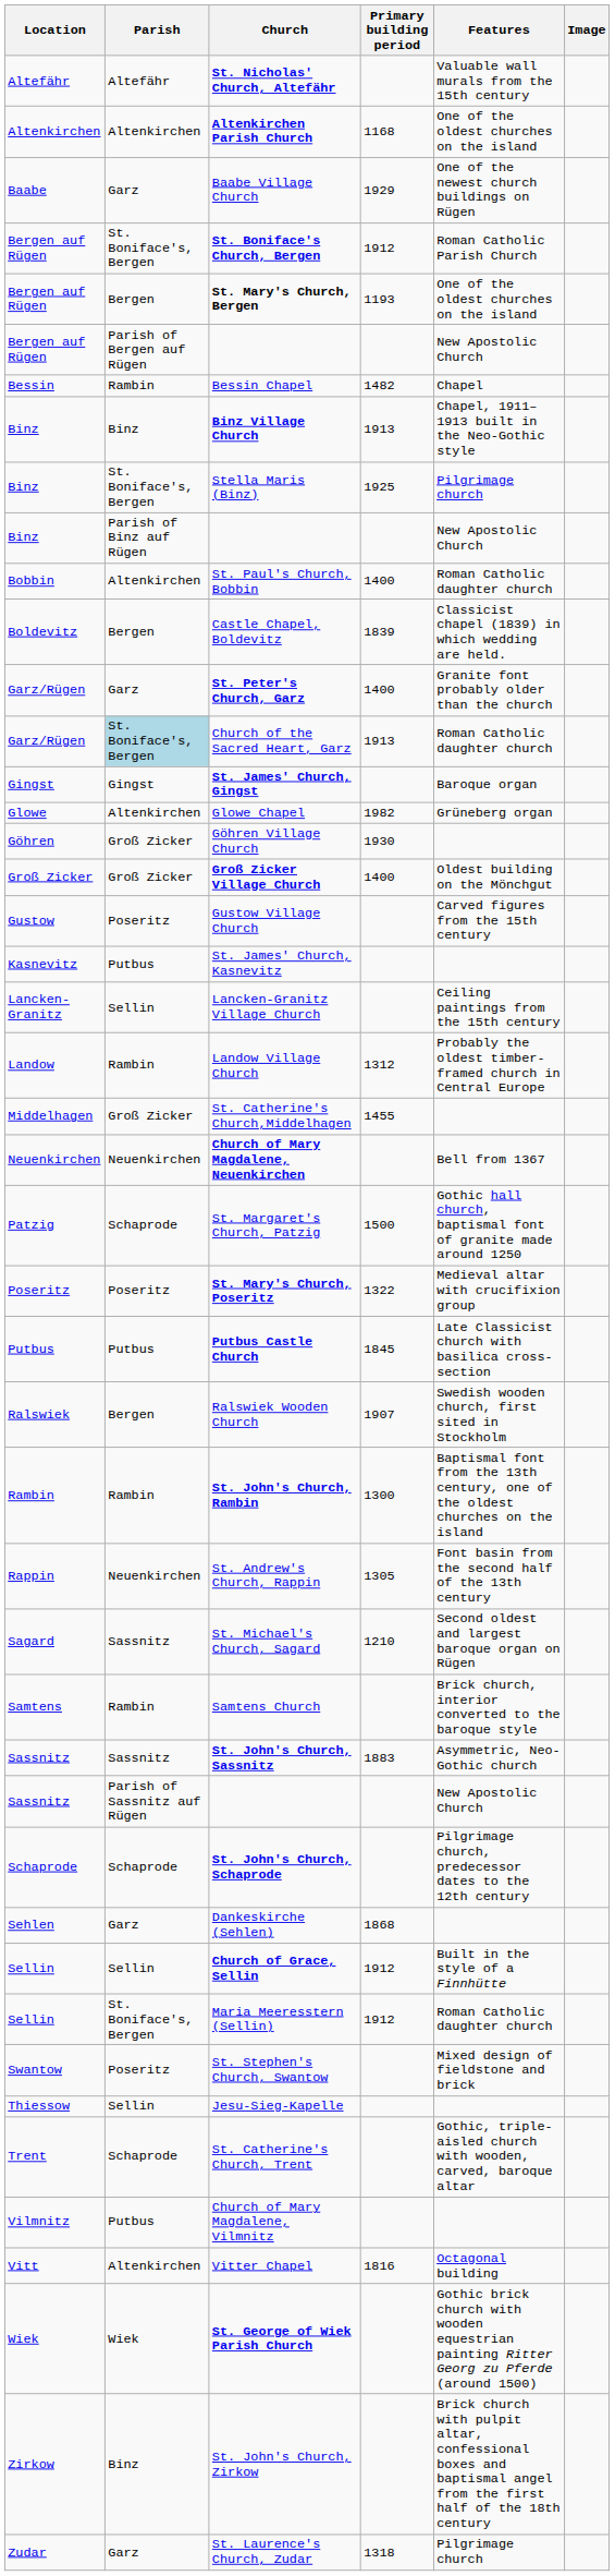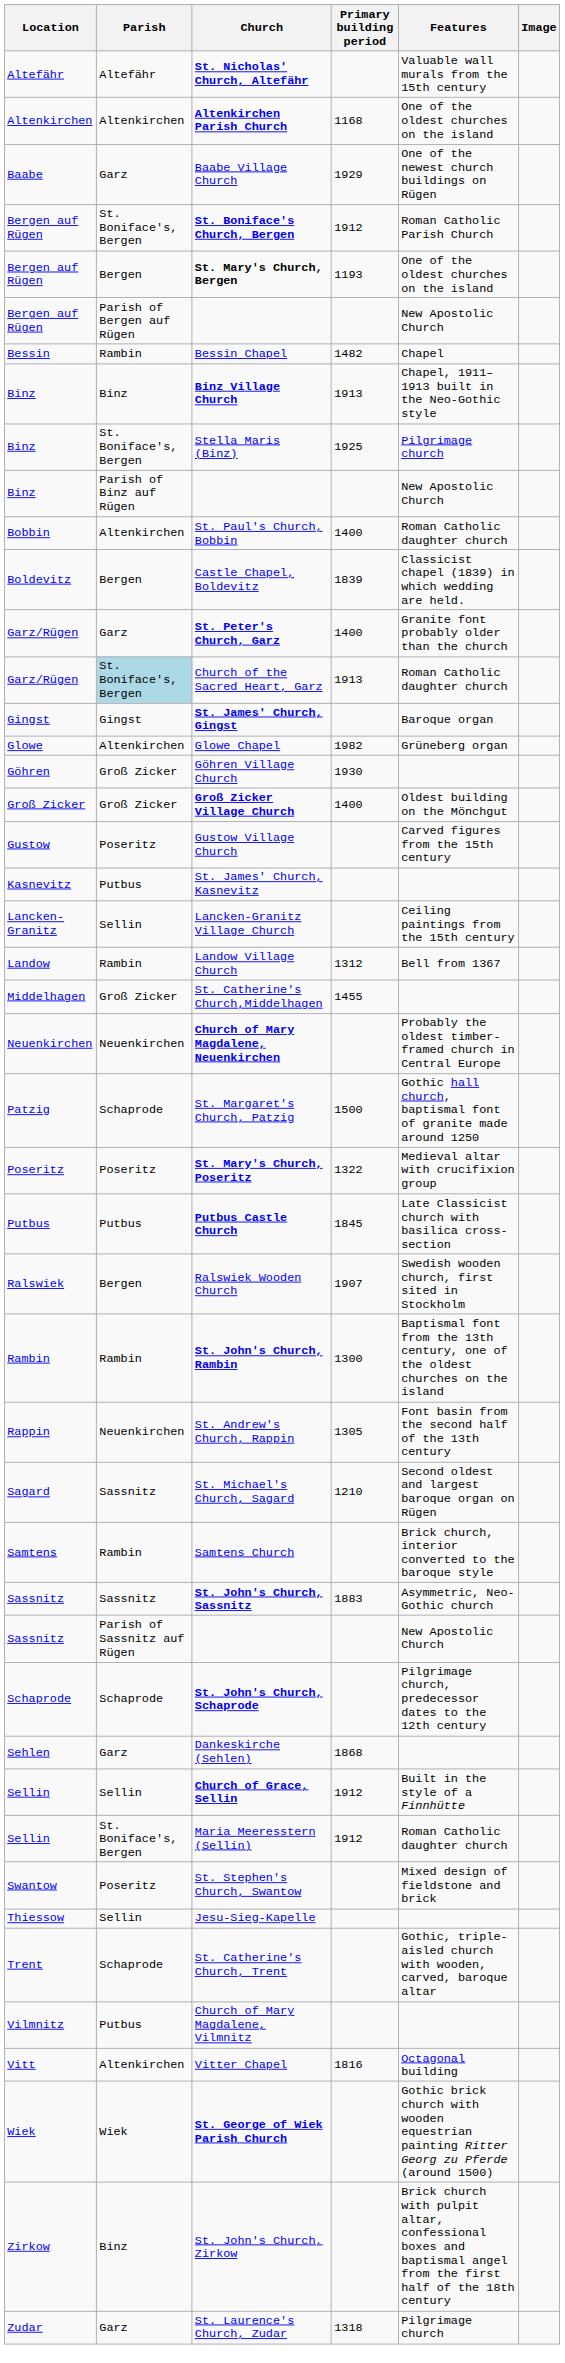 <table class="wikitable sortable">
 <tr align="left" class="backgroundcolor5">
 <th>Location</th>
 <th>Parish</th>
 <th>Church</th>
 <th>Primary building period</th>
 <th class="unsortable">Features</th>
 <th class="unsortable">Image</th>
 </tr>
 <tr>
 <td><a href='#'>Altefähr</a></td>
 <td>Altefähr</td>
 <td><strong><a href='#'>St. Nicholas' Church, Altefähr</a></strong></td>
 <td></td>
 <td>Valuable wall murals from the 15th century</td>
 <td></td>
 </tr>
 <tr>
 <td><a href='#'>Altenkirchen</a></td>
 <td>Altenkirchen</td>
 <td><strong><a href='#'>Altenkirchen Parish Church</a></strong></td>
 <td>1168</td>
 <td>One of the oldest churches on the island</td>
 <td></td>
 </tr>
 <tr>
 <td><a href='#'>Baabe</a></td>
 <td>Garz</td>
 <td><a href='#'>Baabe Village Church</a></td>
 <td>1929</td>
 <td>One of the newest church buildings on Rügen</td>
 <td></td>
 </tr>
 <tr>
 <td><a href='#'>Bergen auf Rügen</a></td>
 <td>St. Boniface's, Bergen</td>
 <td><strong><a href='#'>St. Boniface's Church, Bergen</a></strong></td>
 <td>1912</td>
 <td>Roman Catholic Parish Church</td>
 <td></td>
 </tr>
 <tr>
 <td><a href='#'>Bergen auf Rügen</a></td>
 <td>Bergen</td>
 <td><strong>St. Mary's Church, Bergen</strong></td>
 <td>1193</td>
 <td>One of the oldest churches on the island</td>
 <td></td>
 </tr>
 <tr>
 <td><a href='#'>Bergen auf Rügen</a></td>
 <td>Parish of Bergen auf Rügen</td>
 <td></td>
 <td></td>
 <td>New Apostolic Church</td>
 <td></td>
 </tr>
 <tr>
 <td><a href='#'>Bessin</a></td>
 <td>Rambin</td>
 <td><a href='#'>Bessin Chapel</a></td>
 <td>1482</td>
 <td>Chapel</td>
 <td></td>
 </tr>
 <tr>
 <td><a href='#'>Binz</a></td>
 <td>Binz</td>
 <td><strong><a href='#'>Binz Village Church</a></strong></td>
 <td>1913</td>
 <td>Chapel, 1911–1913 built in the Neo-Gothic style</td>
 <td></td>
 </tr>
 <tr>
 <td><a href='#'>Binz</a></td>
 <td>St. Boniface's, Bergen</td>
 <td><a href='#'>Stella Maris (Binz)</a></td>
 <td>1925</td>
 <td><a href='#'>Pilgrimage church</a></td>
 <td></td>
 </tr>
 <tr>
 <td><a href='#'>Binz</a></td>
 <td>Parish of Binz auf Rügen</td>
 <td></td>
 <td></td>
 <td>New Apostolic Church</td>
 <td></td>
 </tr>
 <tr>
 <td><a href='#'>Bobbin</a></td>
 <td>Altenkirchen</td>
 <td><a href='#'>St. Paul's Church, Bobbin</a></td>
 <td>1400</td>
 <td>Roman Catholic daughter church</td>
 <td></td>
 </tr>
 <tr>
 <td><a href='#'>Boldevitz</a></td>
 <td>Bergen</td>
 <td><a href='#'>Castle Chapel, Boldevitz</a></td>
 <td>1839</td>
 <td>Classicist chapel (1839) in which wedding are held.</td>
 <td></td>
 </tr>
 <tr>
 <td><a href='#'>Garz/Rügen</a></td>
 <td>Garz</td>
 <td><strong><a href='#'>St. Peter's Church, Garz</a></strong></td>
 <td>1400</td>
 <td>Granite font probably older than the church</td>
 <td></td>
 </tr>
 <tr>
 <td><a href='#'>Garz/Rügen</a></td>
 <td style="background: lightblue;">St. Boniface's, Bergen</td>
 <td><a href='#'>Church of the Sacred Heart, Garz</a></td>
 <td>1913</td>
 <td>Roman Catholic daughter church</td>
 <td></td>
 </tr>
 <tr>
 <td><a href='#'>Gingst</a></td>
 <td>Gingst</td>
 <td><strong><a href='#'>St. James' Church, Gingst</a></strong></td>
 <td></td>
 <td>Baroque organ</td>
 <td></td>
 </tr>
 <tr>
 <td><a href='#'>Glowe</a></td>
 <td>Altenkirchen</td>
 <td><a href='#'>Glowe Chapel</a></td>
 <td>1982</td>
 <td>Grüneberg organ</td>
 <td></td>
 </tr>
 <tr>
 <td><a href='#'>Göhren</a></td>
 <td>Groß Zicker</td>
 <td><a href='#'>Göhren Village Church</a></td>
 <td>1930</td>
 <td></td>
 <td></td>
 </tr>
 <tr>
 <td><a href='#'>Groß Zicker</a></td>
 <td>Groß Zicker</td>
 <td><strong><a href='#'>Groß Zicker Village Church</a></strong></td>
 <td>1400</td>
 <td>Oldest building on the Mönchgut</td>
 <td></td>
 </tr>
 <tr>
 <td><a href='#'>Gustow</a></td>
 <td>Poseritz</td>
 <td><a href='#'>Gustow Village Church</a></td>
 <td></td>
 <td>Carved figures from the 15th century</td>
 <td></td>
 </tr>
 <tr>
 <td><a href='#'>Kasnevitz</a></td>
 <td>Putbus</td>
 <td><a href='#'>St. James' Church, Kasnevitz</a></td>
 <td></td>
 <td></td>
 <td></td>
 </tr>
 <tr>
 <td><a href='#'>Lancken-Granitz</a></td>
 <td>Sellin</td>
 <td><a href='#'>Lancken-Granitz Village Church</a></td>
 <td></td>
 <td>Ceiling paintings from the 15th century</td>
 <td></td>
 </tr>
 <tr>
 <td><a href='#'>Landow</a></td>
 <td>Rambin</td>
 <td><a href='#'>Landow Village Church</a></td>
 <td>1312</td>
-<td>Probably the oldest timber-framed church in Central Europe</td>
+<td>Bell from 1367</td>
 <td></td>
 </tr>
 <tr>
 <td><a href='#'>Middelhagen</a></td>
 <td>Groß Zicker</td>
 <td><a href='#'>St. Catherine's Church,Middelhagen</a></td>
 <td>1455</td>
 <td></td>
 <td></td>
 </tr>
 <tr>
 <td><a href='#'>Neuenkirchen</a></td>
 <td>Neuenkirchen</td>
 <td><strong><a href='#'>Church of Mary Magdalene, Neuenkirchen</a></strong></td>
 <td></td>
-<td>Bell from 1367</td>
+<td>Probably the oldest timber-framed church in Central Europe</td>
 <td></td>
 </tr>
 <tr>
 <td><a href='#'>Patzig</a></td>
 <td>Schaprode</td>
 <td><a href='#'>St. Margaret's Church, Patzig</a></td>
 <td>1500</td>
 <td>Gothic <a href='#'>hall church</a>, baptismal font of granite made around 1250</td>
 <td></td>
 </tr>
 <tr>
 <td><a href='#'>Poseritz</a></td>
 <td>Poseritz</td>
 <td><strong><a href='#'>St. Mary's Church, Poseritz</a></strong></td>
 <td>1322</td>
 <td>Medieval altar with crucifixion group</td>
 <td></td>
 </tr>
 <tr>
 <td><a href='#'>Putbus</a></td>
 <td>Putbus</td>
 <td><strong><a href='#'>Putbus Castle Church</a></strong></td>
 <td>1845</td>
 <td>Late Classicist church with basilica cross-section</td>
 <td></td>
 </tr>
 <tr>
 <td><a href='#'>Ralswiek</a></td>
 <td>Bergen</td>
 <td><a href='#'>Ralswiek Wooden Church</a></td>
 <td>1907</td>
 <td>Swedish wooden church, first sited in Stockholm</td>
 <td></td>
 </tr>
 <tr>
 <td><a href='#'>Rambin</a></td>
 <td>Rambin</td>
 <td><strong><a href='#'>St. John's Church, Rambin</a></strong></td>
 <td>1300</td>
 <td>Baptismal font from the 13th century, one of the oldest churches on the island</td>
 <td></td>
 </tr>
 <tr>
 <td><a href='#'>Rappin</a></td>
 <td>Neuenkirchen</td>
 <td><a href='#'>St. Andrew's Church, Rappin</a></td>
 <td>1305</td>
 <td>Font basin from the second half of the 13th century</td>
 <td></td>
 </tr>
 <tr>
 <td><a href='#'>Sagard</a></td>
 <td>Sassnitz</td>
 <td><a href='#'>St. Michael's Church, Sagard</a></td>
 <td>1210</td>
 <td>Second oldest and largest baroque organ on Rügen</td>
 <td></td>
 </tr>
 <tr>
 <td><a href='#'>Samtens</a></td>
 <td>Rambin</td>
 <td><a href='#'>Samtens Church</a></td>
 <td></td>
 <td>Brick church, interior converted to the baroque style</td>
 <td></td>
 </tr>
 <tr>
 <td><a href='#'>Sassnitz</a></td>
 <td>Sassnitz</td>
 <td><strong><a href='#'>St. John's Church, Sassnitz</a></strong></td>
 <td>1883</td>
 <td>Asymmetric, Neo-Gothic church</td>
 <td></td>
 </tr>
 <tr>
 <td><a href='#'>Sassnitz</a></td>
 <td>Parish of Sassnitz auf Rügen</td>
 <td></td>
 <td></td>
 <td>New Apostolic Church</td>
 <td></td>
 </tr>
 <tr>
 <td><a href='#'>Schaprode</a></td>
 <td>Schaprode</td>
 <td><strong><a href='#'>St. John's Church, Schaprode</a></strong></td>
 <td></td>
 <td>Pilgrimage church, predecessor dates to the 12th century</td>
 <td></td>
 </tr>
 <tr>
 <td><a href='#'>Sehlen</a></td>
 <td>Garz</td>
 <td><a href='#'>Dankeskirche (Sehlen)</a></td>
 <td>1868</td>
 <td></td>
 <td></td>
 </tr>
 <tr>
 <td><a href='#'>Sellin</a></td>
 <td>Sellin</td>
 <td><strong><a href='#'>Church of Grace, Sellin</a></strong></td>
 <td>1912</td>
 <td>Built in the style of a <em>Finnhütte</em></td>
 <td></td>
 </tr>
 <tr>
 <td><a href='#'>Sellin</a></td>
 <td>St. Boniface's, Bergen</td>
 <td><a href='#'>Maria Meeresstern (Sellin)</a></td>
 <td>1912</td>
 <td>Roman Catholic daughter church</td>
 <td></td>
 </tr>
 <tr>
 <td><a href='#'>Swantow</a></td>
 <td>Poseritz</td>
 <td><a href='#'>St. Stephen's Church, Swantow</a></td>
 <td></td>
 <td>Mixed design of fieldstone and brick</td>
 <td></td>
 </tr>
 <tr>
 <td><a href='#'>Thiessow</a></td>
 <td>Sellin</td>
 <td><a href='#'>Jesu-Sieg-Kapelle</a></td>
 <td></td>
 <td></td>
 <td></td>
 </tr>
 <tr>
 <td><a href='#'>Trent</a></td>
 <td>Schaprode</td>
 <td><a href='#'>St. Catherine's Church, Trent</a></td>
 <td></td>
 <td>Gothic, triple-aisled church with wooden, carved, baroque altar</td>
 <td></td>
 </tr>
 <tr>
 <td><a href='#'>Vilmnitz</a></td>
 <td>Putbus</td>
 <td><a href='#'>Church of Mary Magdalene, Vilmnitz</a></td>
 <td></td>
 <td></td>
 <td></td>
 </tr>
 <tr>
 <td><a href='#'>Vitt</a></td>
 <td>Altenkirchen</td>
 <td><a href='#'>Vitter Chapel</a></td>
 <td>1816</td>
 <td><a href='#'>Octagonal</a> building</td>
 <td></td>
 </tr>
 <tr>
 <td><a href='#'>Wiek</a></td>
 <td>Wiek</td>
 <td><strong><a href='#'>St. George of Wiek Parish Church</a></strong></td>
 <td></td>
 <td>Gothic brick church with wooden equestrian painting <em>Ritter Georg zu Pferde</em> (around 1500)</td>
 <td></td>
 </tr>
 <tr>
 <td><a href='#'>Zirkow</a></td>
 <td>Binz</td>
 <td><a href='#'>St. John's Church, Zirkow</a></td>
 <td></td>
 <td>Brick church with pulpit altar, confessional boxes and baptismal angel from the first half of the 18th century</td>
 <td></td>
 </tr>
 <tr>
 <td><a href='#'>Zudar</a></td>
 <td>Garz</td>
 <td><a href='#'>St. Laurence's Church, Zudar</a></td>
 <td>1318</td>
 <td>Pilgrimage church</td>
 <td></td>
 </tr>
 </table>
